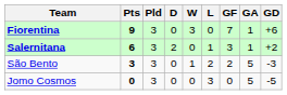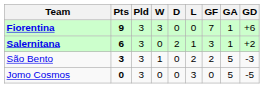 <table class=wikitable style="text-align:center">
 <tr>
 <th width=165>Team</th>
 <th width=20>Pts</th>
 <th width=20>Pld</th>
+<th width=20>W</th>
 <th width=20>D</th>
-<th width=20>W</th>
 <th width=20>L</th>
 <th width=20>GF</th>
 <th width=20>GA</th>
 <th width=20>GD</th>
 </tr>
 <tr style="background:#ccffcc">
 <td style="text-align:left"><strong> <a href='#'>Fiorentina</a></strong></td>
 <td><strong>9</strong></td>
 <td>3</td>
+<td>3</td>
 <td>0</td>
-<td>3</td>
 <td>0</td>
 <td>7</td>
 <td>1</td>
 <td>+6</td>
 </tr>
 <tr style="background:#ccffcc">
 <td style="text-align:left"><strong> <a href='#'>Salernitana</a></strong></td>
 <td><strong>6</strong></td>
 <td>3</td>
+<td>0</td>
 <td>2</td>
-<td>0</td>
 <td>1</td>
 <td>3</td>
 <td>1</td>
 <td>+2</td>
 </tr>
 <tr>
 <td style="text-align:left"> <a href='#'>São Bento</a></td>
 <td><strong>3</strong></td>
 <td>3</td>
+<td>1</td>
 <td>0</td>
-<td>1</td>
 <td>2</td>
 <td>2</td>
 <td>5</td>
 <td>-3</td>
 </tr>
 <tr>
 <td style="text-align:left"> <a href='#'>Jomo Cosmos</a></td>
 <td><strong>0</strong></td>
 <td>3</td>
 <td>0</td>
 <td>0</td>
 <td>3</td>
 <td>0</td>
 <td>5</td>
 <td>-5</td>
 </tr>
 </table>
